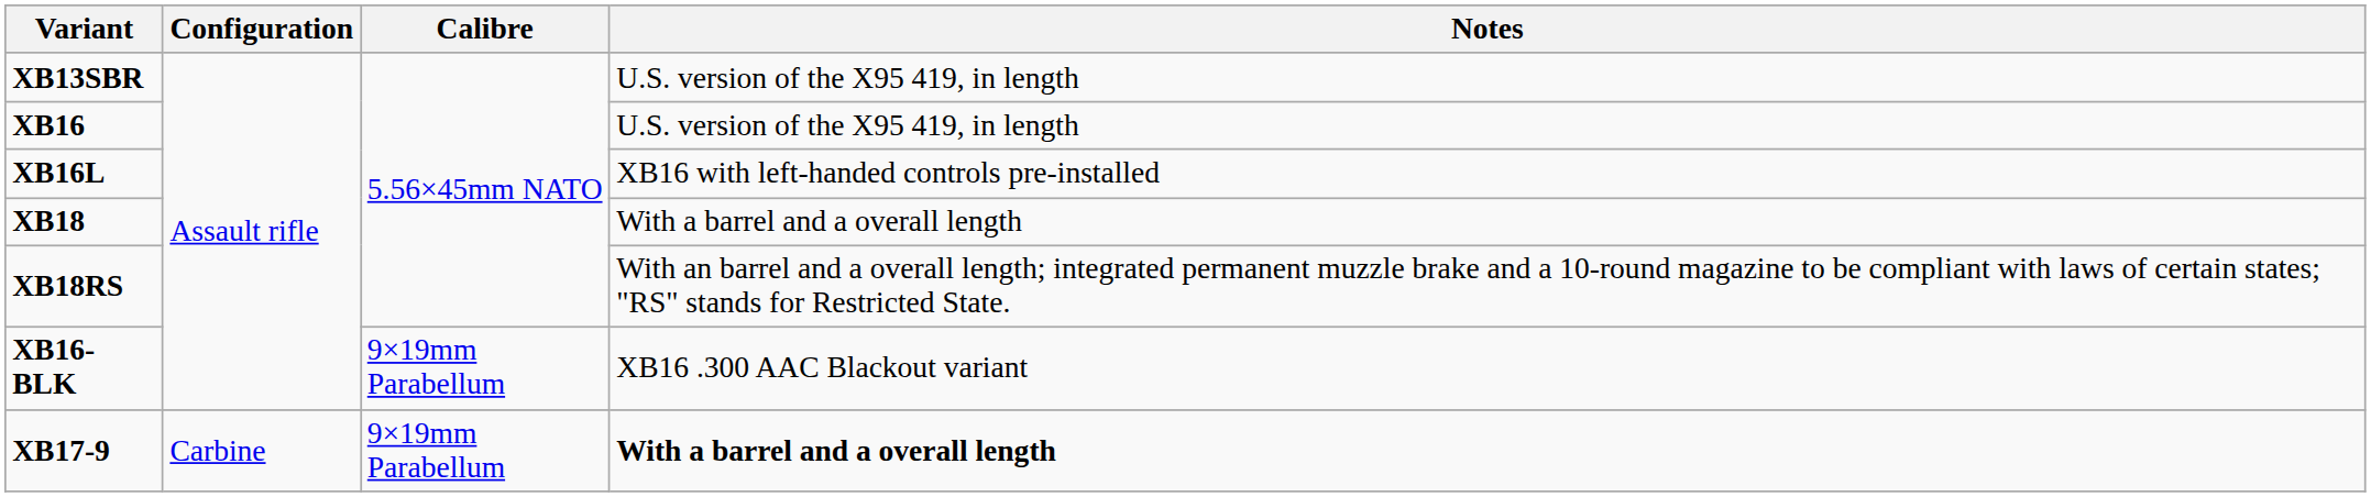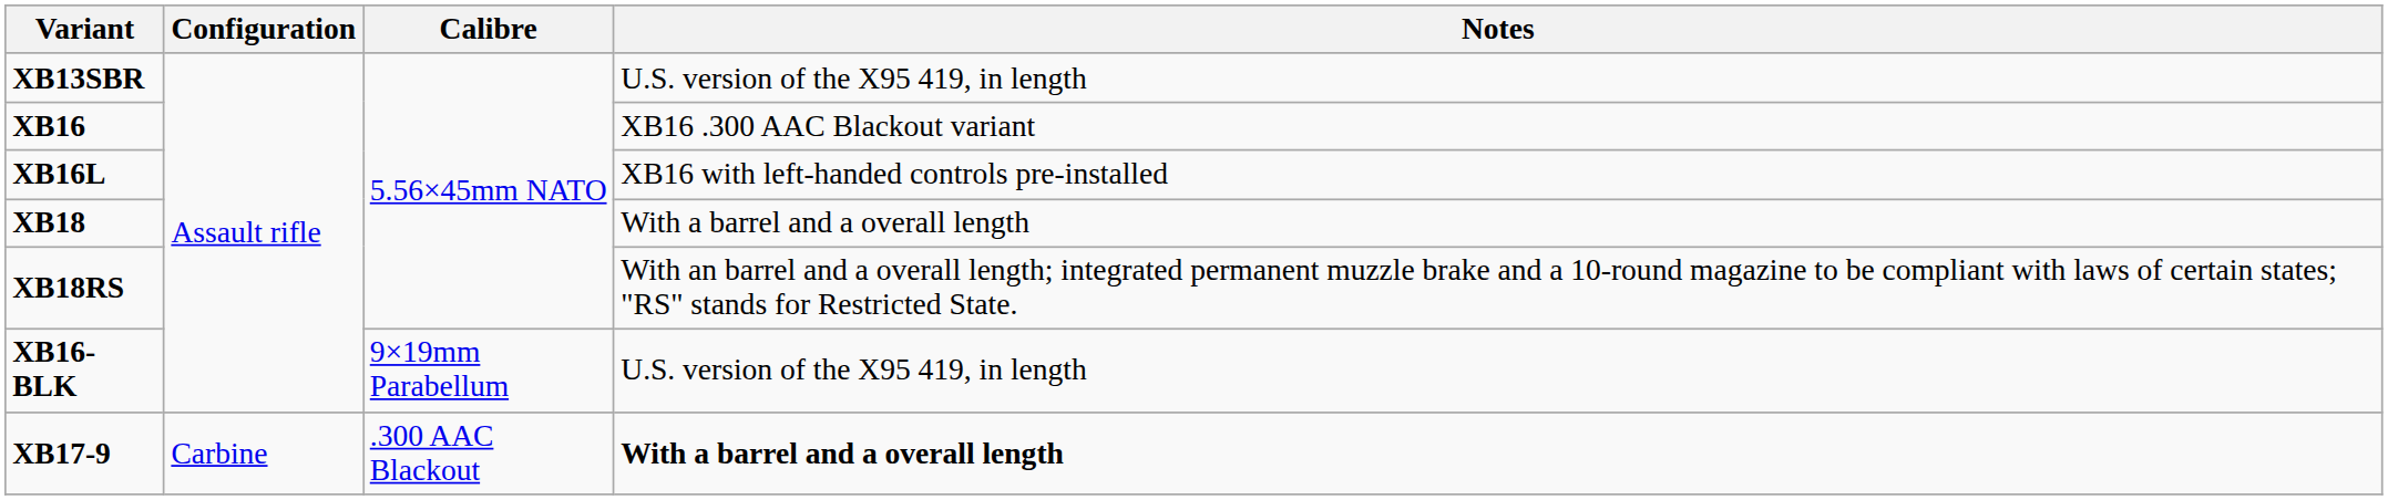 <table class="wikitable">
 <tr>
 <th>Variant</th>
 <th>Configuration</th>
 <th>Calibre</th>
 <th>Notes</th>
 </tr>
 <tr>
 <td><strong>XB13SBR</strong></td>
 <td rowspan="6"><a href='#'>Assault rifle</a></td>
 <td rowspan="5"><a href='#'>5.56×45mm NATO</a></td>
 <td>U.S. version of the X95 419,  in length</td>
 </tr>
 <tr>
 <td><strong>XB16</strong></td>
-<td>U.S. version of the X95 419,  in length</td>
+<td>XB16 .300 AAC Blackout variant</td>
 </tr>
 <tr>
 <td><strong>XB16L</strong></td>
 <td>XB16 with left-handed controls pre-installed</td>
 </tr>
 <tr>
 <td><strong>XB18</strong></td>
 <td>With a  barrel and a  overall length</td>
 </tr>
 <tr>
 <td><strong>XB18RS</strong></td>
 <td>With an  barrel and a  overall length; integrated permanent muzzle brake and a 10-round magazine to be compliant with laws of certain states; "RS" stands for Restricted State.</td>
 </tr>
 <tr>
 <td><strong>XB16-BLK</strong></td>
 <td><a href='#'>9×19mm Parabellum</a></td>
-<td>XB16 .300 AAC Blackout variant</td>
+<td>U.S. version of the X95 419,  in length</td>
 </tr>
 <tr>
 <td><strong>XB17-9</strong></td>
 <td><a href='#'>Carbine</a></td>
-<td><a href='#'>9×19mm Parabellum</a></td>
+<td><a href='#'>.300 AAC Blackout</a></td>
 <td><strong>With a  barrel and a  overall length</strong></td>
 </tr>
 </table>
